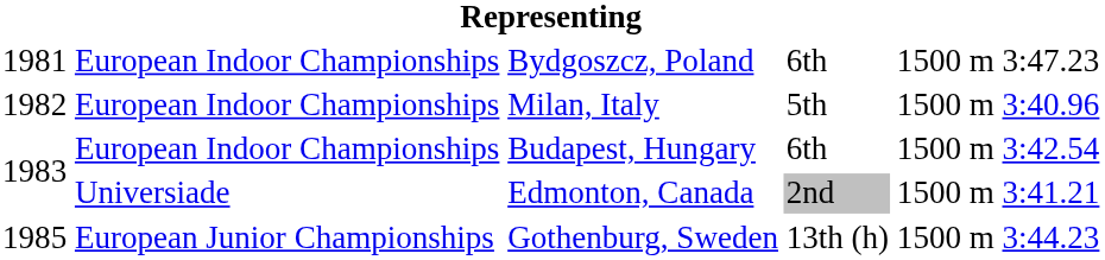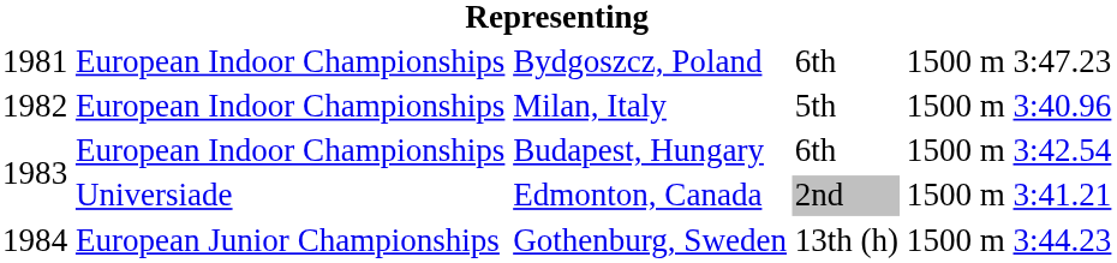 <table>
 <tr>
 <th colspan="6">Representing </th>
 </tr>
 <tr>
 <td>1981</td>
 <td><a href='#'>European Indoor Championships</a></td>
 <td><a href='#'>Bydgoszcz, Poland</a></td>
 <td>6th</td>
 <td>1500 m</td>
 <td>3:47.23</td>
 </tr>
 <tr>
 <td>1982</td>
 <td><a href='#'>European Indoor Championships</a></td>
 <td><a href='#'>Milan, Italy</a></td>
 <td>5th</td>
 <td>1500 m</td>
 <td><a href='#'>3:40.96</a></td>
 </tr>
 <tr>
 <td rowspan=2>1983</td>
 <td><a href='#'>European Indoor Championships</a></td>
 <td><a href='#'>Budapest, Hungary</a></td>
 <td>6th</td>
 <td>1500 m</td>
 <td><a href='#'>3:42.54</a></td>
 </tr>
 <tr>
 <td><a href='#'>Universiade</a></td>
 <td><a href='#'>Edmonton, Canada</a></td>
 <td bgcolor=silver>2nd</td>
 <td>1500 m</td>
 <td><a href='#'>3:41.21</a></td>
 </tr>
 <tr>
-<td>1985</td>
+<td>1984</td>
 <td><a href='#'>European Junior Championships</a></td>
 <td><a href='#'>Gothenburg, Sweden</a></td>
 <td>13th (h)</td>
 <td>1500 m</td>
 <td><a href='#'>3:44.23</a></td>
 </tr>
 </table>
